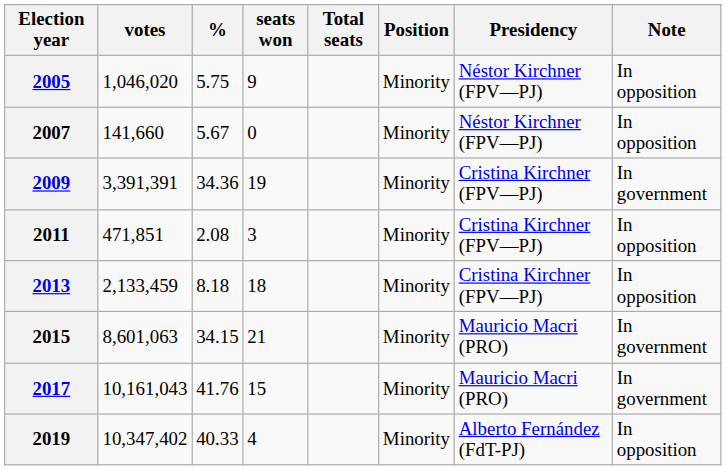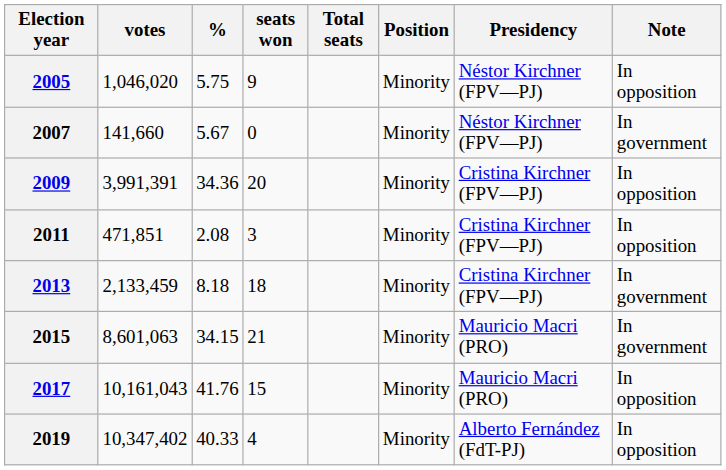 <table class="wikitable">
 <tr>
 <th>Election year</th>
 <th>votes</th>
 <th>%</th>
 <th>seats won</th>
 <th>Total seats</th>
 <th>Position</th>
 <th>Presidency</th>
 <th>Note</th>
 </tr>
 <tr>
 <th><a href='#'>2005</a></th>
 <td>1,046,020</td>
 <td>5.75</td>
 <td>9</td>
 <td></td>
 <td>Minority</td>
 <td><a href='#'>Néstor Kirchner</a> (FPV—PJ)</td>
 <td>In opposition</td>
 </tr>
 <tr>
 <th>2007</th>
 <td>141,660</td>
 <td>5.67</td>
 <td>0</td>
 <td></td>
 <td>Minority</td>
 <td><a href='#'>Néstor Kirchner</a> (FPV—PJ)</td>
-<td>In opposition</td>
+<td>In government</td>
 </tr>
 <tr>
 <th><a href='#'>2009</a></th>
-<td>3,391,391</td>
+<td>3,991,391</td>
 <td>34.36</td>
-<td>19</td>
+<td>20</td>
 <td></td>
 <td>Minority</td>
 <td><a href='#'>Cristina Kirchner</a> (FPV—PJ)</td>
-<td>In government</td>
+<td>In opposition</td>
 </tr>
 <tr>
 <th>2011</th>
 <td>471,851</td>
 <td>2.08</td>
 <td>3</td>
 <td></td>
 <td>Minority</td>
 <td><a href='#'>Cristina Kirchner</a> (FPV—PJ)</td>
 <td>In opposition</td>
 </tr>
 <tr>
 <th><a href='#'>2013</a></th>
 <td>2,133,459</td>
 <td>8.18</td>
 <td>18</td>
 <td></td>
 <td>Minority</td>
 <td><a href='#'>Cristina Kirchner</a> (FPV—PJ)</td>
-<td>In opposition</td>
+<td>In government</td>
 </tr>
 <tr>
 <th>2015</th>
 <td>8,601,063</td>
 <td>34.15</td>
 <td>21</td>
 <td></td>
 <td>Minority</td>
 <td><a href='#'>Mauricio Macri</a> (PRO)</td>
 <td>In government</td>
 </tr>
 <tr>
 <th><a href='#'>2017</a></th>
 <td>10,161,043</td>
 <td>41.76</td>
 <td>15</td>
 <td></td>
 <td>Minority</td>
 <td><a href='#'>Mauricio Macri</a> (PRO)</td>
-<td>In government</td>
+<td>In opposition</td>
 </tr>
 <tr>
 <th>2019</th>
 <td>10,347,402</td>
 <td>40.33</td>
 <td>4</td>
 <td></td>
 <td>Minority</td>
 <td><a href='#'>Alberto Fernández</a> (FdT-PJ)</td>
 <td>In opposition</td>
 </tr>
 </table>
